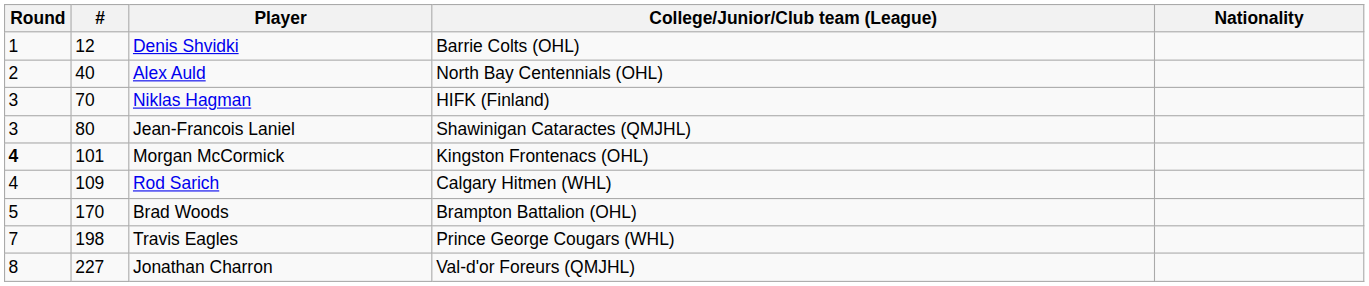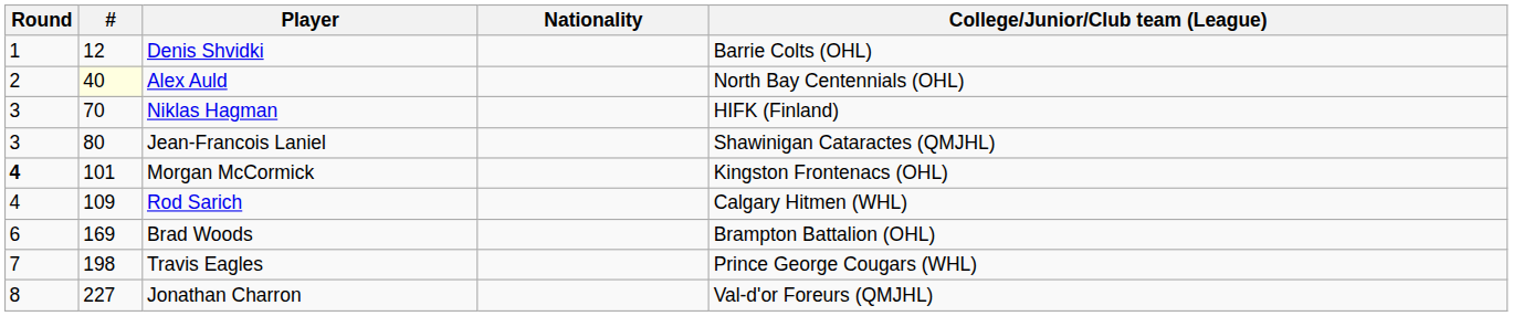 <table class="wikitable">
 <tr align="center">
 <th bgcolor="#DDDDFF" width="4.0%">Round</th>
 <th bgcolor="#DDDDFF" width="4.0%">#</th>
 <th bgcolor="#DDDDFF" width="21.0%">Player</th>
+<th bgcolor="#DDDDFF" width="14.5%">Nationality</th>
 <th bgcolor="#DDDDFF" width="50.0%">College/Junior/Club team (League)</th>
-<th bgcolor="#DDDDFF" width="14.5%">Nationality</th>
 </tr>
 <tr>
 <td>1</td>
 <td>12</td>
 <td><a href='#'>Denis Shvidki</a></td>
+<td></td>
 <td>Barrie Colts (OHL)</td>
-<td></td>
 </tr>
 <tr>
 <td>2</td>
-<td>40</td>
+<td style="background: lightyellow;">40</td>
 <td><a href='#'>Alex Auld</a></td>
+<td></td>
 <td>North Bay Centennials (OHL)</td>
-<td></td>
 </tr>
 <tr>
 <td>3</td>
 <td>70</td>
 <td><a href='#'>Niklas Hagman</a></td>
+<td></td>
 <td>HIFK (Finland)</td>
-<td></td>
 </tr>
 <tr>
 <td>3</td>
 <td>80</td>
 <td>Jean-Francois Laniel</td>
+<td></td>
 <td>Shawinigan Cataractes (QMJHL)</td>
-<td></td>
 </tr>
 <tr>
 <td><strong>4</strong></td>
 <td>101</td>
 <td>Morgan McCormick</td>
+<td></td>
 <td>Kingston Frontenacs (OHL)</td>
-<td></td>
 </tr>
 <tr>
 <td>4</td>
 <td>109</td>
 <td><a href='#'>Rod Sarich</a></td>
+<td></td>
 <td>Calgary Hitmen (WHL)</td>
-<td></td>
 </tr>
 <tr>
-<td>5</td>
-<td>170</td>
+<td>6</td>
+<td>169</td>
 <td>Brad Woods</td>
+<td></td>
 <td>Brampton Battalion (OHL)</td>
-<td></td>
 </tr>
 <tr>
 <td>7</td>
 <td>198</td>
 <td>Travis Eagles</td>
+<td></td>
 <td>Prince George Cougars (WHL)</td>
-<td></td>
 </tr>
 <tr>
 <td>8</td>
 <td>227</td>
 <td>Jonathan Charron</td>
+<td></td>
 <td>Val-d'or Foreurs (QMJHL)</td>
-<td></td>
 </tr>
 </table>
